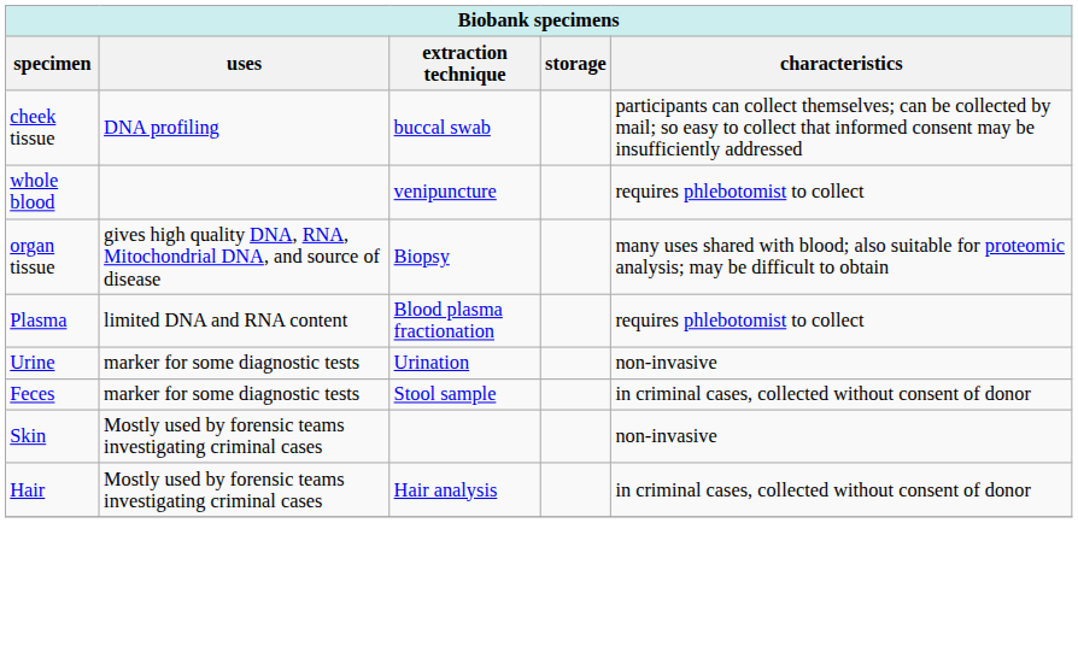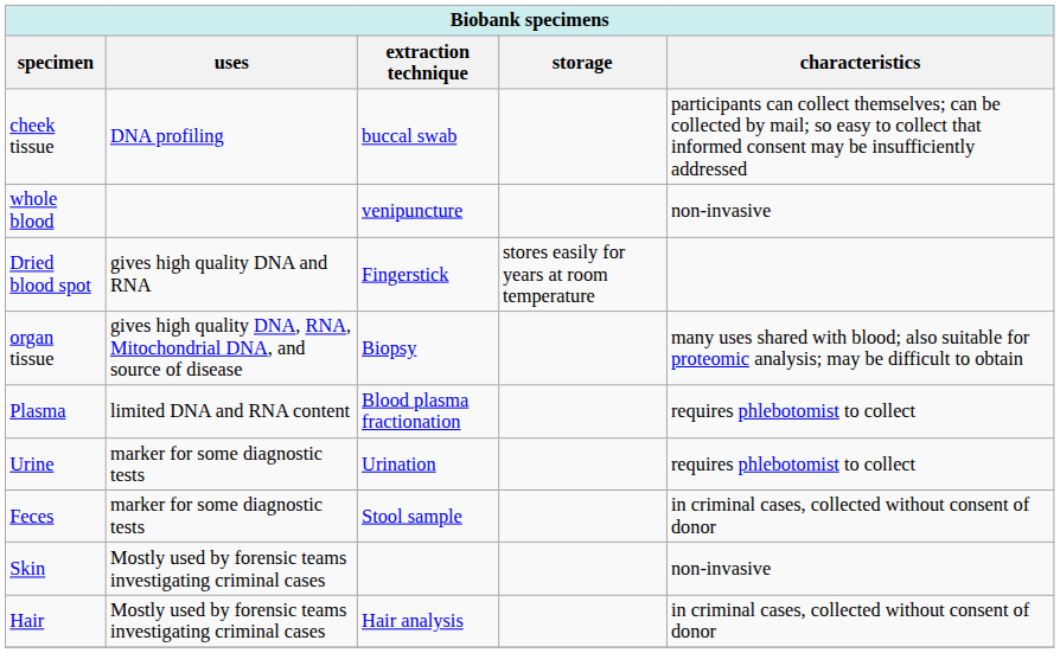 <table class="wikitable sortable">
 <tr>
 <th colspan="5" style="background-color: #CCEEEE;">Biobank specimens</th>
 </tr>
 <tr>
 <th>specimen</th>
 <th>uses</th>
 <th>extraction technique</th>
 <th>storage</th>
 <th>characteristics</th>
 </tr>
 <tr>
 <td><a href='#'>cheek</a> tissue</td>
 <td><a href='#'>DNA profiling</a></td>
 <td><a href='#'>buccal swab</a></td>
 <td></td>
 <td>participants can collect themselves; can be collected by mail; so easy to collect that informed consent may be insufficiently addressed</td>
 </tr>
 <tr>
 <td><a href='#'>whole blood</a></td>
 <td></td>
 <td><a href='#'>venipuncture</a></td>
 <td></td>
-<td>requires <a href='#'>phlebotomist</a> to collect</td>
+<td>non-invasive</td>
+</tr>
+<tr>
+<td><a href='#'>Dried blood spot</a></td>
+<td>gives high quality DNA and RNA</td>
+<td><a href='#'>Fingerstick</a></td>
+<td>stores easily for years at room temperature</td>
+<td></td>
 </tr>
 <tr>
 <td><a href='#'>organ</a> tissue</td>
 <td>gives high quality <a href='#'>DNA</a>, <a href='#'>RNA</a>, <a href='#'>Mitochondrial DNA</a>, and source of disease</td>
 <td><a href='#'>Biopsy</a></td>
 <td></td>
 <td>many uses shared with blood; also suitable for <a href='#'>proteomic</a> analysis; may be difficult to obtain</td>
 </tr>
 <tr>
 <td><a href='#'>Plasma</a></td>
 <td>limited DNA and RNA content</td>
 <td><a href='#'>Blood plasma fractionation</a></td>
 <td></td>
 <td>requires <a href='#'>phlebotomist</a> to collect</td>
 </tr>
 <tr>
 <td><a href='#'>Urine</a></td>
 <td>marker for some diagnostic tests</td>
 <td><a href='#'>Urination</a></td>
 <td></td>
-<td>non-invasive</td>
+<td>requires <a href='#'>phlebotomist</a> to collect</td>
 </tr>
 <tr>
 <td><a href='#'>Feces</a></td>
 <td>marker for some diagnostic tests</td>
 <td><a href='#'>Stool sample</a></td>
 <td></td>
 <td>in criminal cases, collected without consent of donor</td>
 </tr>
 <tr>
 <td><a href='#'>Skin</a></td>
 <td>Mostly used by forensic teams investigating criminal cases</td>
 <td></td>
 <td></td>
 <td>non-invasive</td>
 </tr>
 <tr>
 <td><a href='#'>Hair</a></td>
 <td>Mostly used by forensic teams investigating criminal cases</td>
 <td><a href='#'>Hair analysis</a></td>
 <td></td>
 <td>in criminal cases, collected without consent of donor</td>
 </tr>
 <tr>
 </tr>
 </table>
